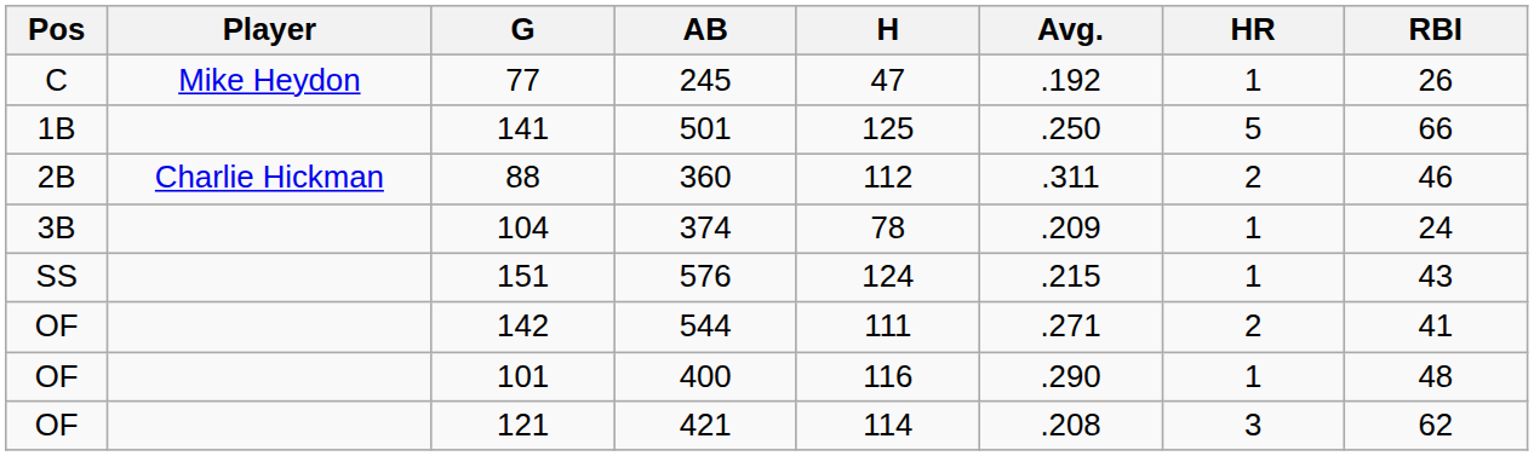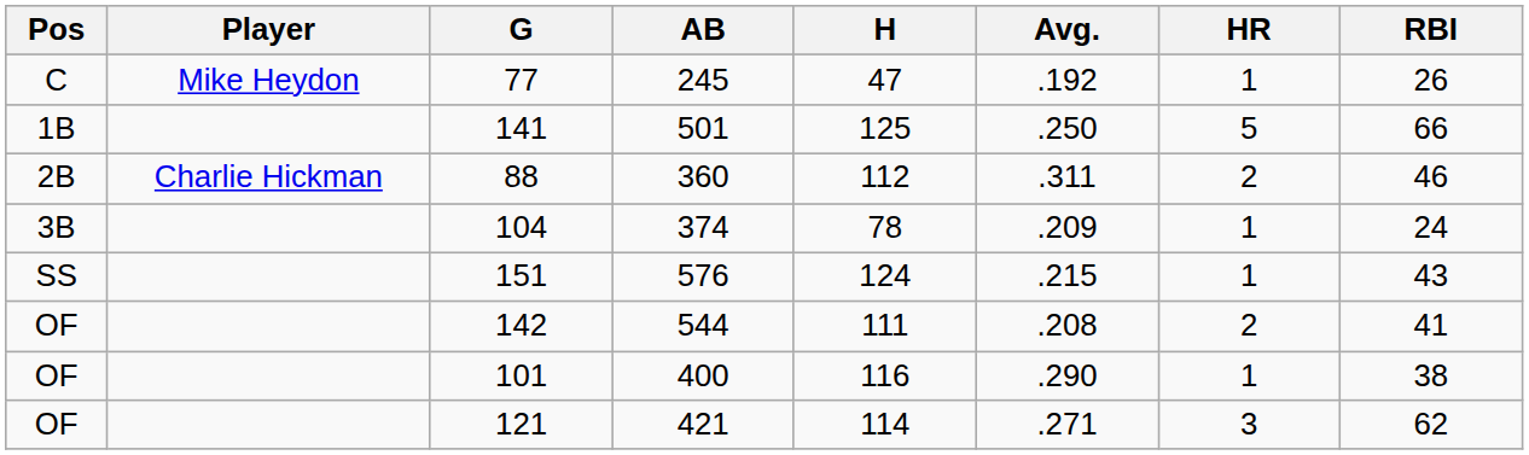 <table class="wikitable sortable">
 <tr>
 <th bgcolor="#DDDDFF" width="5%">Pos</th>
 <th bgcolor="#DDDDFF" width="16%">Player</th>
 <th bgcolor="#DDDDFF" width="9%">G</th>
 <th bgcolor="#DDDDFF" width="9%">AB</th>
 <th bgcolor="#DDDDFF" width="9%">H</th>
 <th bgcolor="#DDDDFF" width="9%">Avg.</th>
 <th bgcolor="#DDDDFF" width="9%">HR</th>
 <th bgcolor="#DDDDFF" width="9%">RBI</th>
 </tr>
 <tr align="center">
 <td>C</td>
 <td><a href='#'>Mike Heydon</a></td>
 <td>77</td>
 <td>245</td>
 <td>47</td>
 <td>.192</td>
 <td>1</td>
 <td>26</td>
 </tr>
 <tr align=center>
 <td>1B</td>
 <td></td>
 <td>141</td>
 <td>501</td>
 <td>125</td>
 <td>.250</td>
 <td>5</td>
 <td>66</td>
 </tr>
 <tr align="center">
 <td>2B</td>
 <td><a href='#'>Charlie Hickman</a></td>
 <td>88</td>
 <td>360</td>
 <td>112</td>
 <td>.311</td>
 <td>2</td>
 <td>46</td>
 </tr>
 <tr align=center>
 <td>3B</td>
 <td></td>
 <td>104</td>
 <td>374</td>
 <td>78</td>
 <td>.209</td>
 <td>1</td>
 <td>24</td>
 </tr>
 <tr align="center">
 <td>SS</td>
 <td></td>
 <td>151</td>
 <td>576</td>
 <td>124</td>
 <td>.215</td>
 <td>1</td>
 <td>43</td>
 </tr>
 <tr align="center">
 <td>OF</td>
 <td></td>
 <td>142</td>
 <td>544</td>
 <td>111</td>
-<td>.271</td>
+<td>.208</td>
 <td>2</td>
 <td>41</td>
 </tr>
 <tr align="center">
 <td>OF</td>
 <td></td>
 <td>101</td>
 <td>400</td>
 <td>116</td>
 <td>.290</td>
 <td>1</td>
-<td>48</td>
+<td>38</td>
 </tr>
 <tr align="center">
 <td>OF</td>
 <td></td>
 <td>121</td>
 <td>421</td>
 <td>114</td>
-<td>.208</td>
+<td>.271</td>
 <td>3</td>
 <td>62</td>
 </tr>
 </table>
